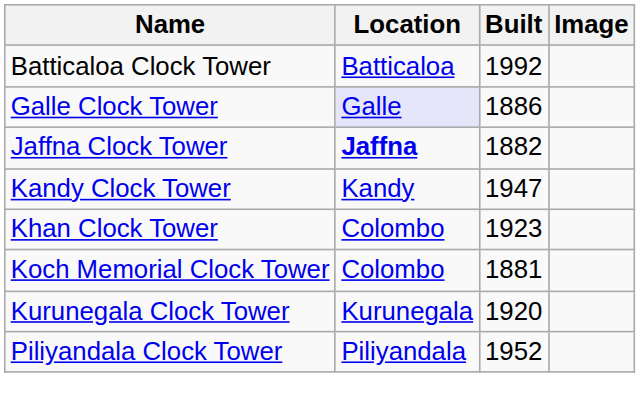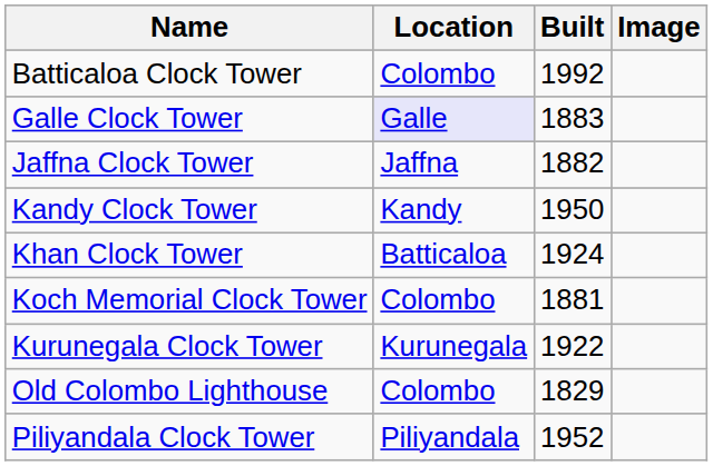 <table class="wikitable">
 <tr>
 <th>Name</th>
 <th>Location</th>
 <th>Built</th>
 <th>Image</th>
 </tr>
 <tr>
 <td>Batticaloa Clock Tower</td>
-<td><a href='#'>Batticaloa</a></td>
+<td><a href='#'>Colombo</a></td>
 <td>1992</td>
 <td></td>
 </tr>
 <tr>
 <td><a href='#'>Galle Clock Tower</a></td>
 <td style="background: lavender;"><a href='#'>Galle</a></td>
-<td>1886</td>
+<td>1883</td>
 <td></td>
 </tr>
 <tr>
 <td><a href='#'>Jaffna Clock Tower</a></td>
-<td><strong><a href='#'>Jaffna</a></strong></td>
+<td><a href='#'>Jaffna</a></td>
 <td>1882</td>
 <td></td>
 </tr>
 <tr>
 <td><a href='#'>Kandy Clock Tower</a></td>
 <td><a href='#'>Kandy</a></td>
-<td>1947</td>
+<td>1950</td>
 <td></td>
 </tr>
 <tr>
 <td><a href='#'>Khan Clock Tower</a></td>
-<td><a href='#'>Colombo</a></td>
-<td>1923</td>
+<td><a href='#'>Batticaloa</a></td>
+<td>1924</td>
 <td></td>
 </tr>
 <tr>
 <td><a href='#'>Koch Memorial Clock Tower</a></td>
 <td><a href='#'>Colombo</a></td>
 <td>1881</td>
 <td></td>
 </tr>
 <tr>
 <td><a href='#'>Kurunegala Clock Tower</a></td>
 <td><a href='#'>Kurunegala</a></td>
-<td>1920</td>
+<td>1922</td>
+<td></td>
+</tr>
+<tr>
+<td><a href='#'>Old Colombo Lighthouse</a></td>
+<td><a href='#'>Colombo</a></td>
+<td>1829</td>
 <td></td>
 </tr>
 <tr>
 <td><a href='#'>Piliyandala Clock Tower</a></td>
 <td><a href='#'>Piliyandala</a></td>
 <td>1952</td>
 <td></td>
 </tr>
 </table>
